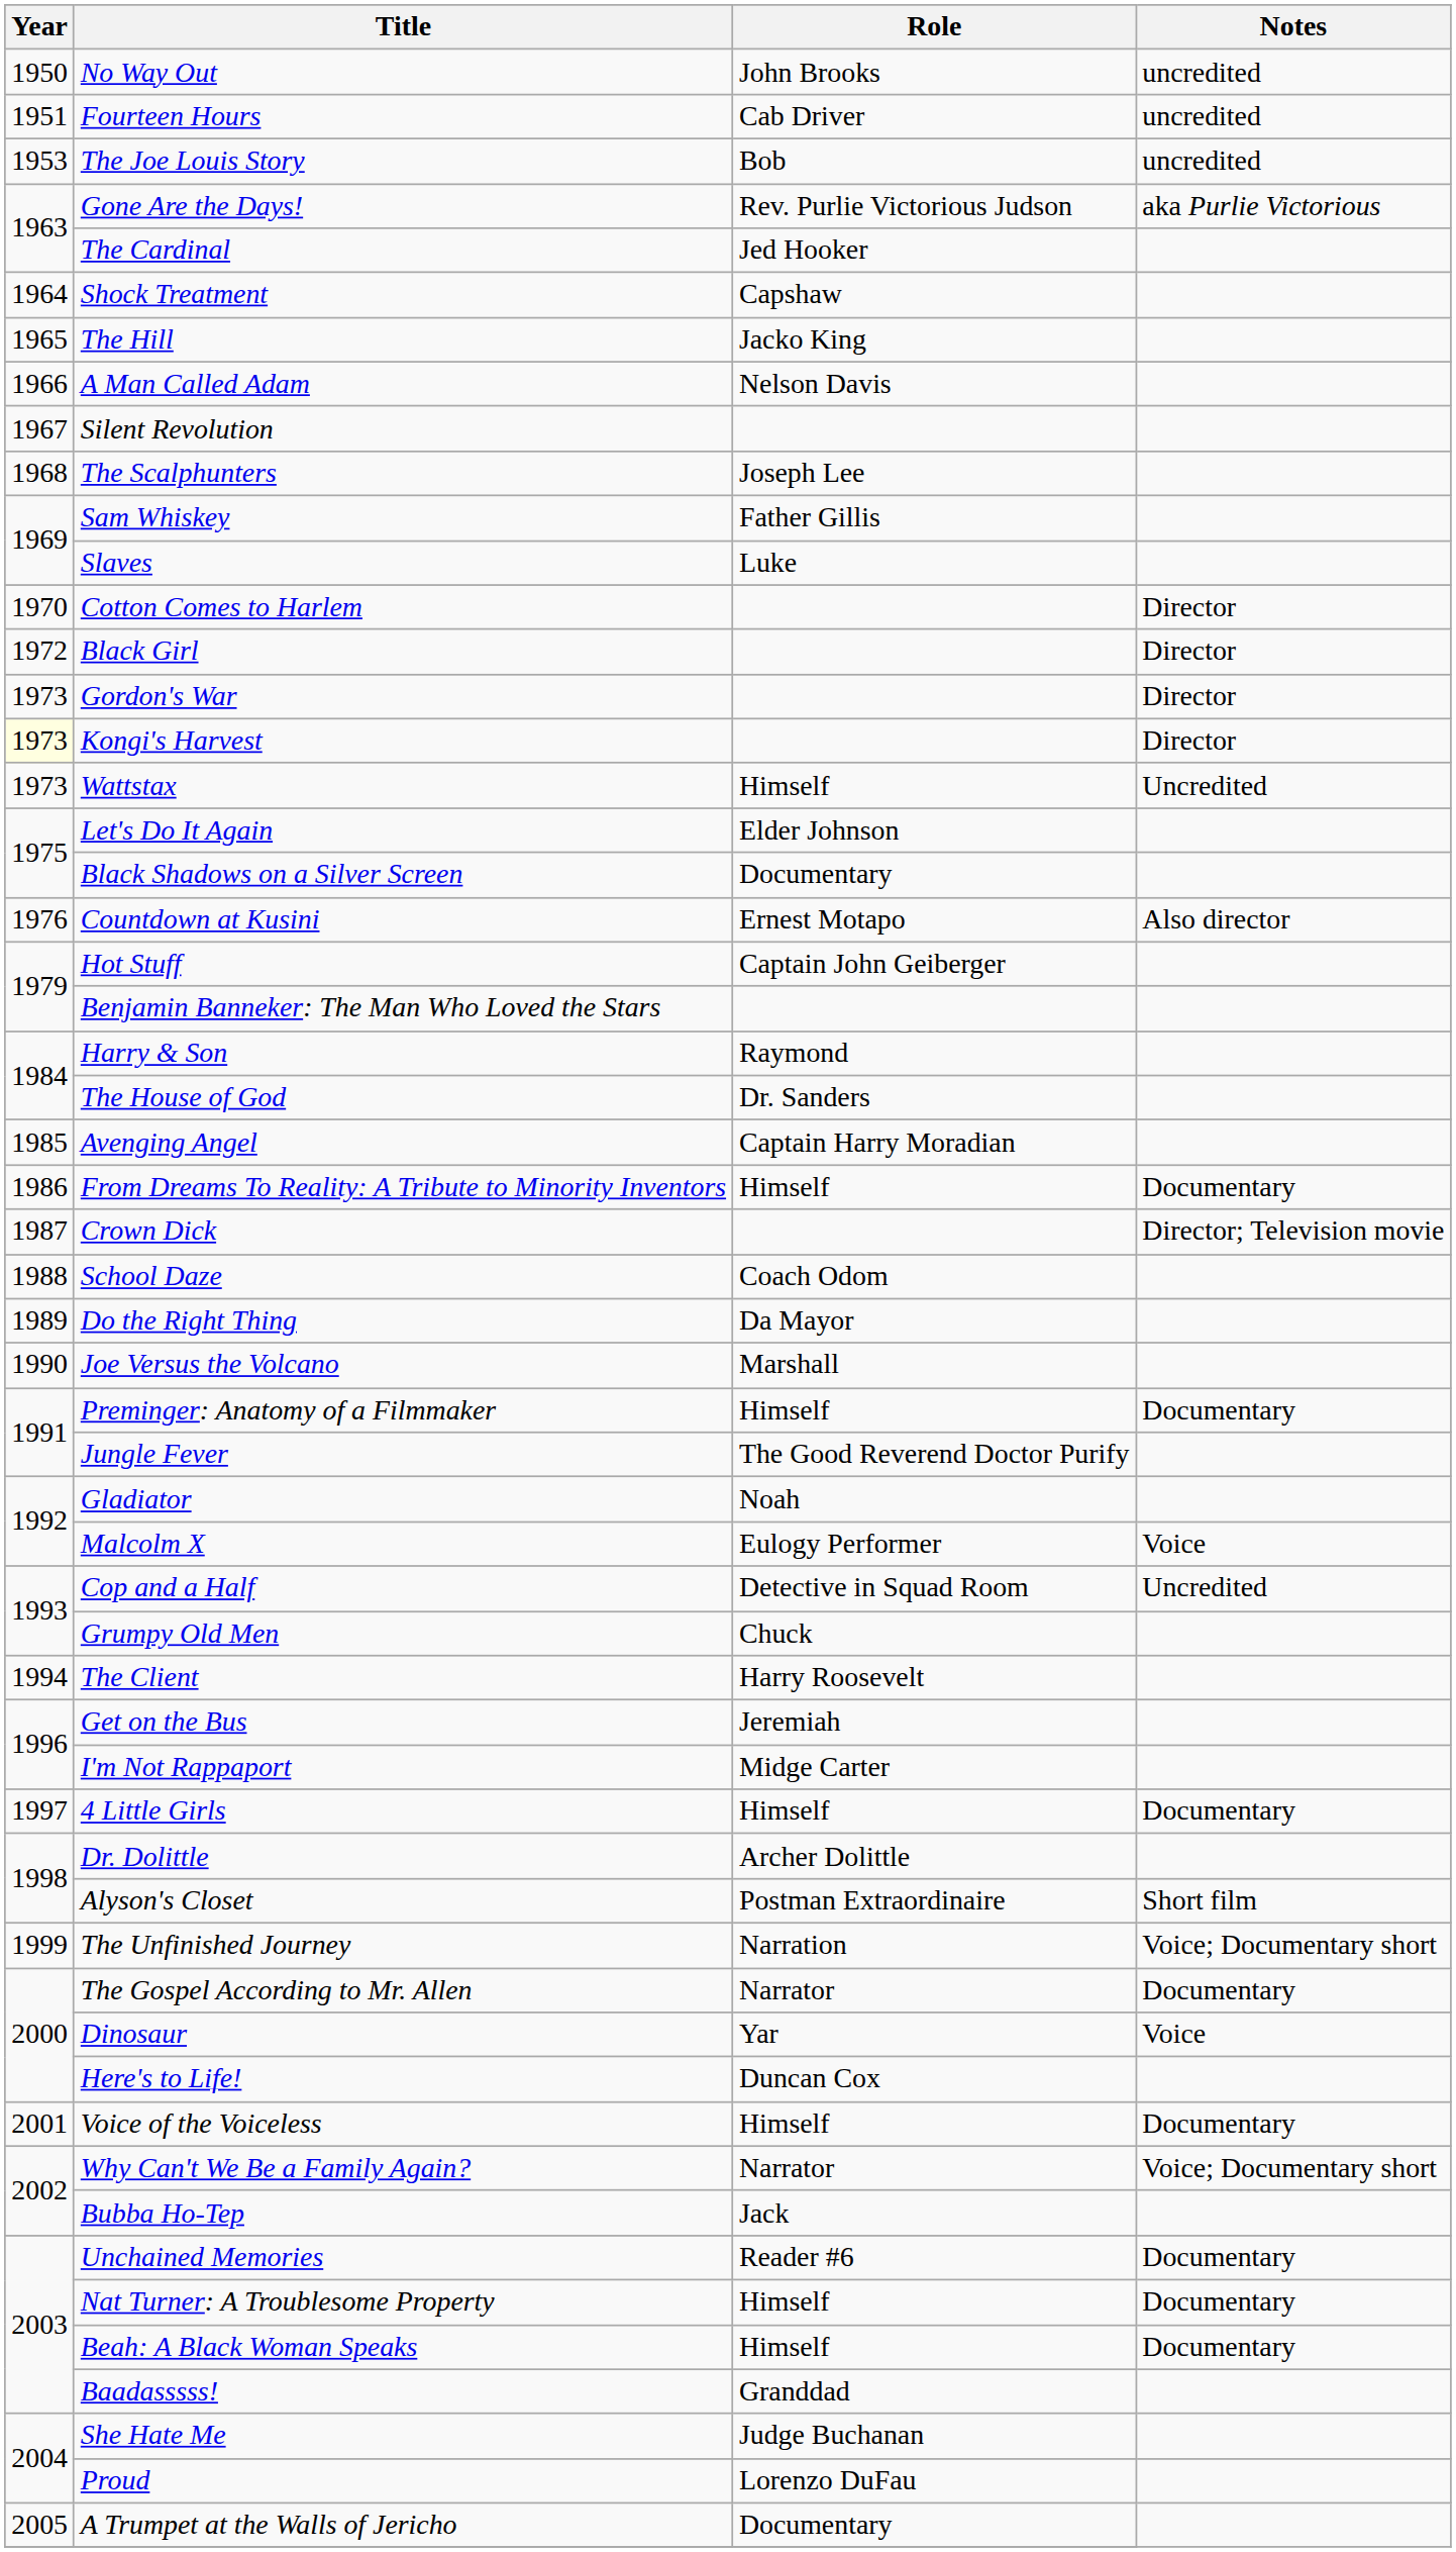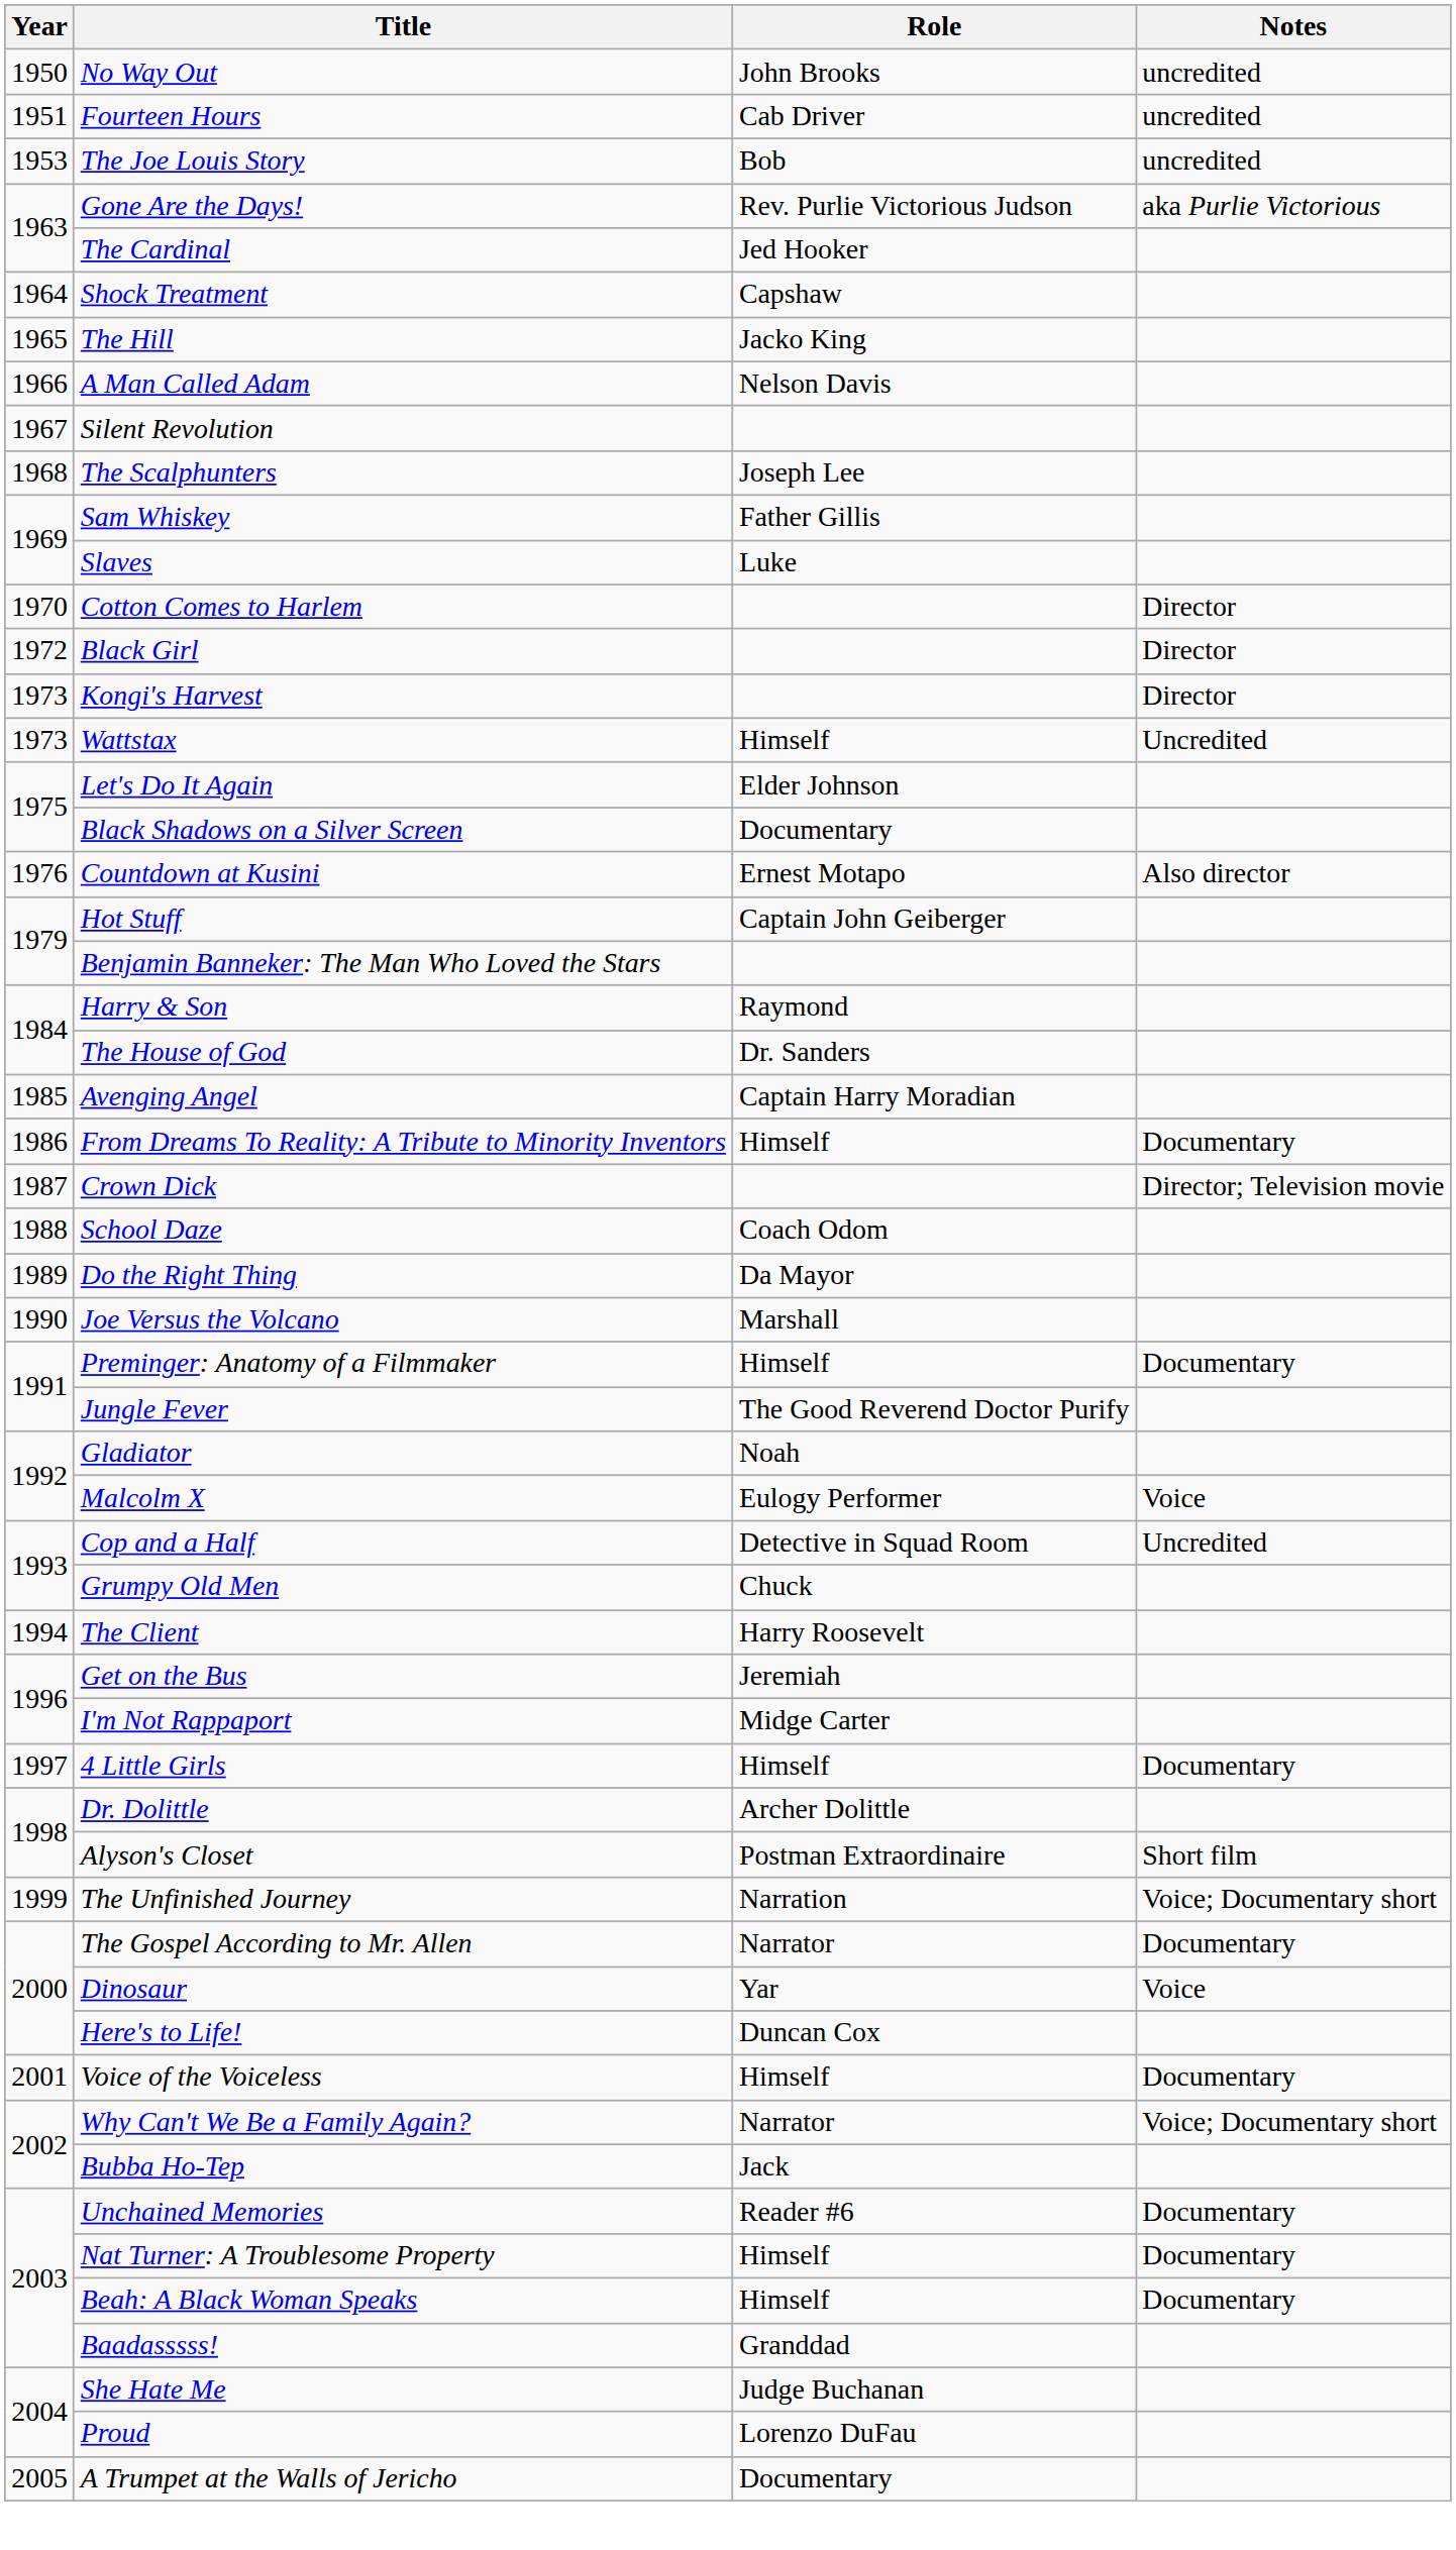 <table class="wikitable">
 <tr>
 <th>Year</th>
 <th>Title</th>
 <th>Role</th>
 <th>Notes</th>
 </tr>
 <tr>
 <td>1950</td>
 <td><em><a href='#'>No Way Out</a></em></td>
 <td>John Brooks</td>
 <td>uncredited</td>
 </tr>
 <tr>
 <td>1951</td>
 <td><em><a href='#'>Fourteen Hours</a></em></td>
 <td>Cab Driver</td>
 <td>uncredited</td>
 </tr>
 <tr>
 <td>1953</td>
 <td><em><a href='#'>The Joe Louis Story</a></em></td>
 <td>Bob</td>
 <td>uncredited</td>
 </tr>
 <tr>
 <td rowspan=2>1963</td>
 <td><em><a href='#'>Gone Are the Days!</a></em></td>
 <td>Rev. Purlie Victorious Judson</td>
 <td>aka <em>Purlie Victorious</em></td>
 </tr>
 <tr>
 <td><em><a href='#'>The Cardinal</a></em></td>
 <td>Jed Hooker</td>
 <td></td>
 </tr>
 <tr>
 <td>1964</td>
 <td><em><a href='#'>Shock Treatment</a></em></td>
 <td>Capshaw</td>
 <td></td>
 </tr>
 <tr>
 <td>1965</td>
 <td><em><a href='#'>The Hill</a></em></td>
 <td>Jacko King</td>
 <td></td>
 </tr>
 <tr>
 <td>1966</td>
 <td><em><a href='#'>A Man Called Adam</a></em></td>
 <td>Nelson Davis</td>
 <td></td>
 </tr>
 <tr>
 <td>1967</td>
 <td><em>Silent Revolution</em></td>
 <td></td>
 <td></td>
 </tr>
 <tr>
 <td>1968</td>
 <td><em><a href='#'>The Scalphunters</a></em></td>
 <td>Joseph Lee</td>
 <td></td>
 </tr>
 <tr>
 <td rowspan=2>1969</td>
 <td><em><a href='#'>Sam Whiskey</a></em></td>
 <td>Father Gillis</td>
 <td></td>
 </tr>
 <tr>
 <td><em><a href='#'>Slaves</a></em></td>
 <td>Luke</td>
 <td></td>
 </tr>
 <tr>
 <td>1970</td>
 <td><em><a href='#'>Cotton Comes to Harlem</a></em></td>
 <td></td>
 <td>Director</td>
 </tr>
 <tr>
 <td>1972</td>
 <td><em><a href='#'>Black Girl</a></em></td>
 <td></td>
 <td>Director</td>
 </tr>
 <tr>
 <td>1973</td>
-<td><em><a href='#'>Gordon's War</a></em></td>
-<td></td>
-<td>Director</td>
-</tr>
-<tr>
-<td style="background: lightyellow;">1973</td>
 <td><em><a href='#'>Kongi's Harvest</a></em></td>
 <td></td>
 <td>Director</td>
 </tr>
 <tr>
 <td>1973</td>
 <td><em><a href='#'>Wattstax</a></em></td>
 <td>Himself</td>
 <td>Uncredited</td>
 </tr>
 <tr>
 <td rowspan=2>1975</td>
 <td><em><a href='#'>Let's Do It Again</a></em></td>
 <td>Elder Johnson</td>
 <td></td>
 </tr>
 <tr>
 <td><em><a href='#'>Black Shadows on a Silver Screen</a></em></td>
 <td>Documentary</td>
 </tr>
 <tr>
 <td>1976</td>
 <td><em><a href='#'>Countdown at Kusini</a></em></td>
 <td>Ernest Motapo</td>
 <td>Also director</td>
 </tr>
 <tr>
 <td rowspan=2>1979</td>
 <td><em><a href='#'>Hot Stuff</a></em></td>
 <td>Captain John Geiberger</td>
 <td></td>
 </tr>
 <tr>
 <td><em><a href='#'>Benjamin Banneker</a>: The Man Who Loved the Stars</em></td>
 <td></td>
 <td></td>
 </tr>
 <tr>
 <td rowspan=2>1984</td>
 <td><em><a href='#'>Harry & Son</a></em></td>
 <td>Raymond</td>
 <td></td>
 </tr>
 <tr>
 <td><em><a href='#'>The House of God</a></em></td>
 <td>Dr. Sanders</td>
 <td></td>
 </tr>
 <tr>
 <td>1985</td>
 <td><em><a href='#'>Avenging Angel</a></em></td>
 <td>Captain Harry Moradian</td>
 <td></td>
 </tr>
 <tr>
 <td>1986</td>
 <td><em><a href='#'>From Dreams To Reality: A Tribute to Minority Inventors</a></em></td>
 <td>Himself</td>
 <td>Documentary</td>
 </tr>
 <tr>
 <td>1987</td>
 <td><em><a href='#'>Crown Dick</a></em></td>
 <td></td>
 <td>Director; Television movie</td>
 </tr>
 <tr>
 <td>1988</td>
 <td><em><a href='#'>School Daze</a></em></td>
 <td>Coach Odom</td>
 <td></td>
 </tr>
 <tr>
 <td>1989</td>
 <td><em><a href='#'>Do the Right Thing</a></em></td>
 <td>Da Mayor</td>
 <td></td>
 </tr>
 <tr>
 <td>1990</td>
 <td><em><a href='#'>Joe Versus the Volcano</a></em></td>
 <td>Marshall</td>
 <td></td>
 </tr>
 <tr>
 <td rowspan=2>1991</td>
 <td><em><a href='#'>Preminger</a>: Anatomy of a Filmmaker</em></td>
 <td>Himself</td>
 <td>Documentary</td>
 </tr>
 <tr>
 <td><em><a href='#'>Jungle Fever</a></em></td>
 <td>The Good Reverend Doctor Purify</td>
 <td></td>
 </tr>
 <tr>
 <td rowspan=2>1992</td>
 <td><em><a href='#'>Gladiator</a></em></td>
 <td>Noah</td>
 <td></td>
 </tr>
 <tr>
 <td><em><a href='#'>Malcolm X</a></em></td>
 <td>Eulogy Performer</td>
 <td>Voice</td>
 </tr>
 <tr>
 <td rowspan=2>1993</td>
 <td><em><a href='#'>Cop and a Half</a></em></td>
 <td>Detective in Squad Room</td>
 <td>Uncredited</td>
 </tr>
 <tr>
 <td><em><a href='#'>Grumpy Old Men</a></em></td>
 <td>Chuck</td>
 <td></td>
 </tr>
 <tr>
 <td>1994</td>
 <td><em><a href='#'>The Client</a></em></td>
 <td>Harry Roosevelt</td>
 <td></td>
 </tr>
 <tr>
 <td rowspan=2>1996</td>
 <td><em><a href='#'>Get on the Bus</a></em></td>
 <td>Jeremiah</td>
 <td></td>
 </tr>
 <tr>
 <td><em><a href='#'>I'm Not Rappaport</a></em></td>
 <td>Midge Carter</td>
 <td></td>
 </tr>
 <tr>
 <td>1997</td>
 <td><em><a href='#'>4 Little Girls</a></em></td>
 <td>Himself</td>
 <td>Documentary</td>
 </tr>
 <tr>
 <td rowspan=2>1998</td>
 <td><em><a href='#'>Dr. Dolittle</a></em></td>
 <td>Archer Dolittle</td>
 <td></td>
 </tr>
 <tr>
 <td><em>Alyson's Closet</em></td>
 <td>Postman Extraordinaire</td>
 <td>Short film</td>
 </tr>
 <tr>
 <td>1999</td>
 <td><em>The Unfinished Journey</em></td>
 <td>Narration</td>
 <td>Voice; Documentary short</td>
 </tr>
 <tr>
 <td rowspan=3>2000</td>
 <td><em>The Gospel According to Mr. Allen</em></td>
 <td>Narrator</td>
 <td>Documentary</td>
 </tr>
 <tr>
 <td><em><a href='#'>Dinosaur</a></em></td>
 <td>Yar</td>
 <td>Voice</td>
 </tr>
 <tr>
 <td><em><a href='#'>Here's to Life!</a></em></td>
 <td>Duncan Cox</td>
 <td></td>
 </tr>
 <tr>
 <td>2001</td>
 <td><em>Voice of the Voiceless</em></td>
 <td>Himself</td>
 <td>Documentary</td>
 </tr>
 <tr>
 <td rowspan=2>2002</td>
 <td><em><a href='#'>Why Can't We Be a Family Again?</a></em></td>
 <td>Narrator</td>
 <td>Voice; Documentary short</td>
 </tr>
 <tr>
 <td><em><a href='#'>Bubba Ho-Tep</a></em></td>
 <td>Jack</td>
 </tr>
 <tr>
 <td rowspan=4>2003</td>
 <td><em><a href='#'>Unchained Memories</a></em></td>
 <td>Reader #6</td>
 <td>Documentary</td>
 </tr>
 <tr>
 <td><em><a href='#'>Nat Turner</a>: A Troublesome Property</em></td>
 <td>Himself</td>
 <td>Documentary</td>
 </tr>
 <tr>
 <td><em><a href='#'>Beah: A Black Woman Speaks</a></em></td>
 <td>Himself</td>
 <td>Documentary</td>
 </tr>
 <tr>
 <td><em><a href='#'>Baadasssss!</a></em></td>
 <td>Granddad</td>
 <td></td>
 </tr>
 <tr>
 <td rowspan=2>2004</td>
 <td><em><a href='#'>She Hate Me</a></em></td>
 <td>Judge Buchanan</td>
 <td></td>
 </tr>
 <tr>
 <td><em><a href='#'>Proud</a></em></td>
 <td>Lorenzo DuFau</td>
 <td></td>
 </tr>
 <tr>
 <td>2005</td>
 <td><em>A Trumpet at the Walls of Jericho</em></td>
 <td>Documentary</td>
 </tr>
 <tr>
 </tr>
 </table>
